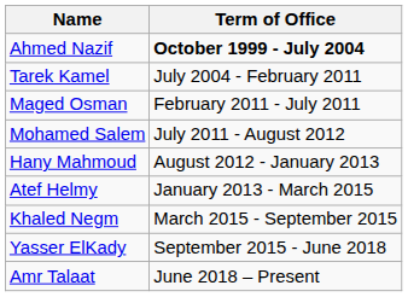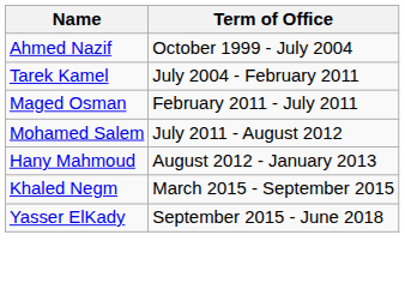 <table class="wikitable sortable">
 <tr>
 <th>Name</th>
 <th>Term of Office</th>
 </tr>
 <tr>
 <td><a href='#'>Ahmed Nazif</a></td>
-<td><strong>October 1999 - July 2004</strong></td>
+<td>October 1999 - July 2004</td>
 </tr>
 <tr>
 <td><a href='#'>Tarek Kamel</a></td>
 <td>July 2004 - February 2011</td>
 </tr>
 <tr>
 <td><a href='#'>Maged Osman</a></td>
 <td>February 2011 - July 2011</td>
 </tr>
 <tr>
 <td><a href='#'>Mohamed Salem</a></td>
 <td>July 2011 - August 2012</td>
 </tr>
 <tr>
 <td><a href='#'>Hany Mahmoud</a></td>
 <td>August 2012 - January 2013</td>
 </tr>
 <tr>
-<td><a href='#'>Atef Helmy</a></td>
-<td>January 2013 - March 2015</td>
-</tr>
-<tr>
 <td><a href='#'>Khaled Negm</a></td>
 <td>March 2015 - September 2015</td>
 </tr>
 <tr>
 <td><a href='#'>Yasser ElKady</a></td>
 <td>September 2015 - June 2018</td>
 </tr>
-<tr>
-<td><a href='#'>Amr Talaat</a></td>
-<td>June 2018 – Present</td>
-</tr>
 </table>
